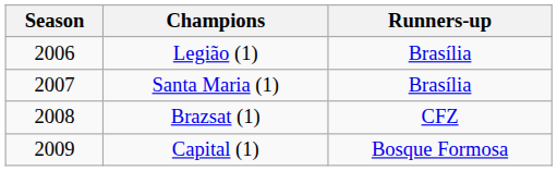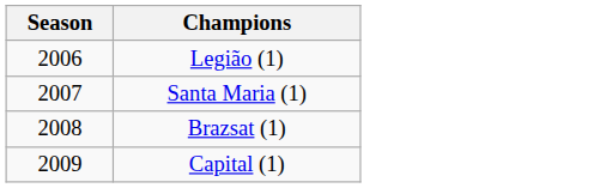 <table class="wikitable" style="text-align:center; margin-left:1em;">
 <tr>
 <th style="width:70px">Season</th>
 <th style="width:170px">Champions</th>
-<th style="width:170px">Runners-up</th>
 </tr>
 <tr>
 <td>2006</td>
 <td><a href='#'>Legião</a> (1)</td>
-<td><a href='#'>Brasília</a></td>
 </tr>
 <tr>
 <td>2007</td>
 <td><a href='#'>Santa Maria</a> (1)</td>
-<td><a href='#'>Brasília</a></td>
 </tr>
 <tr>
 <td>2008</td>
 <td><a href='#'>Brazsat</a> (1)</td>
-<td><a href='#'>CFZ</a></td>
 </tr>
 <tr>
 <td>2009</td>
 <td><a href='#'>Capital</a> (1)</td>
-<td><a href='#'>Bosque Formosa</a></td>
 </tr>
 </table>
